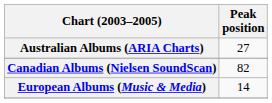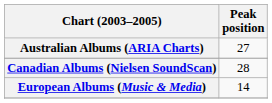 <table class="wikitable sortable plainrowheaders" style="text-align:center">
 <tr>
 <th scope="col">Chart (2003–2005)</th>
 <th scope="col">Peak<br>position</th>
 </tr>
 <tr>
 <th scope="row">Australian Albums (<a href='#'>ARIA Charts</a>)</th>
 <td>27</td>
 </tr>
 <tr>
 </tr>
 <tr>
 </tr>
 <tr>
 </tr>
 <tr>
 <th scope="row"><a href='#'>Canadian Albums</a> (<a href='#'>Nielsen SoundScan</a>)</th>
-<td>82</td>
+<td>28</td>
 </tr>
 <tr>
 <th scope="row"><a href='#'>European Albums</a> (<em><a href='#'>Music & Media</a></em>)</th>
 <td>14</td>
 </tr>
 <tr>
 </tr>
 <tr>
 </tr>
 <tr>
 </tr>
 <tr>
 </tr>
 <tr>
 </tr>
 <tr>
 </tr>
 <tr>
 </tr>
 <tr>
 </tr>
 </table>
